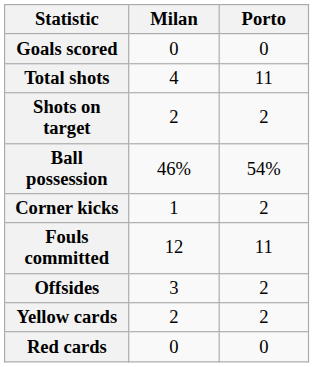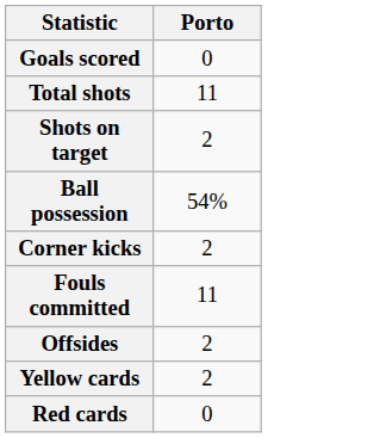 <table class="wikitable plainrowheaders" style="text-align:center">
 <tr>
 <th scope="col" style="width:100px">Statistic</th>
-<th scope="col" style="width:70px">Milan</th>
 <th scope="col" style="width:70px">Porto</th>
 </tr>
 <tr>
 <th scope=row>Goals scored</th>
 <td>0</td>
-<td>0</td>
 </tr>
 <tr>
 <th scope=row>Total shots</th>
-<td>4</td>
 <td>11</td>
 </tr>
 <tr>
 <th scope=row>Shots on target</th>
 <td>2</td>
-<td>2</td>
 </tr>
 <tr>
 <th scope=row>Ball possession</th>
-<td>46%</td>
 <td>54%</td>
 </tr>
 <tr>
 <th scope=row>Corner kicks</th>
-<td>1</td>
 <td>2</td>
 </tr>
 <tr>
 <th scope=row>Fouls committed</th>
-<td>12</td>
 <td>11</td>
 </tr>
 <tr>
 <th scope=row>Offsides</th>
-<td>3</td>
 <td>2</td>
 </tr>
 <tr>
 <th scope=row>Yellow cards</th>
 <td>2</td>
-<td>2</td>
 </tr>
 <tr>
 <th scope=row>Red cards</th>
 <td>0</td>
-<td>0</td>
 </tr>
 </table>
